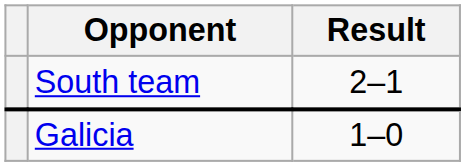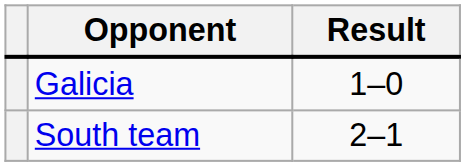 <table class="wikitable plainrowheaders" style="text-align:center;margin-left:1em;float:right;clear:right;min-width:226px">
 <tr>
 <th scope="col"></th>
 <th scope="col">Opponent</th>
 <th scope="col">Result</th>
 </tr>
+<tr style="border-top:2px solid black">
+<th scope="row" style="text-align:center"></th>
+<td align="left"><a href='#'>Galicia</a></td>
+<td>1–0</td>
+</tr>
 <tr>
 <th scope="row" style="text-align:center"></th>
 <td align="left"><a href='#'>South team</a></td>
 <td>2–1</td>
 </tr>
-<tr style="border-top:2px solid black">
-<th scope="row" style="text-align:center"></th>
-<td align="left"><a href='#'>Galicia</a></td>
-<td>1–0</td>
-</tr>
 </table>
